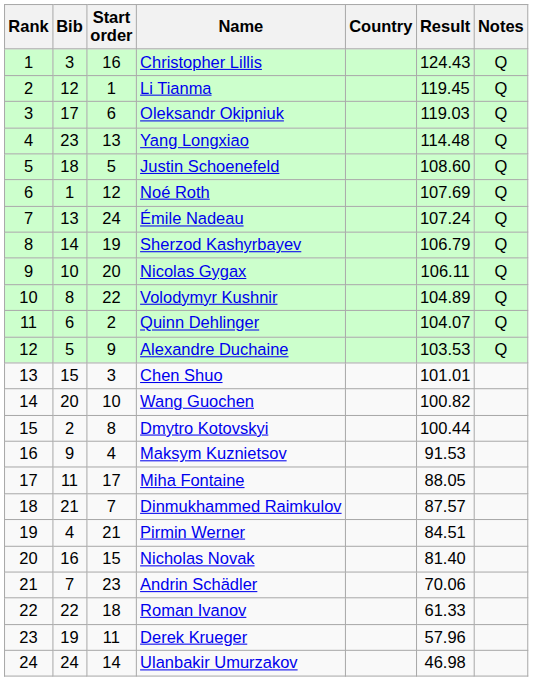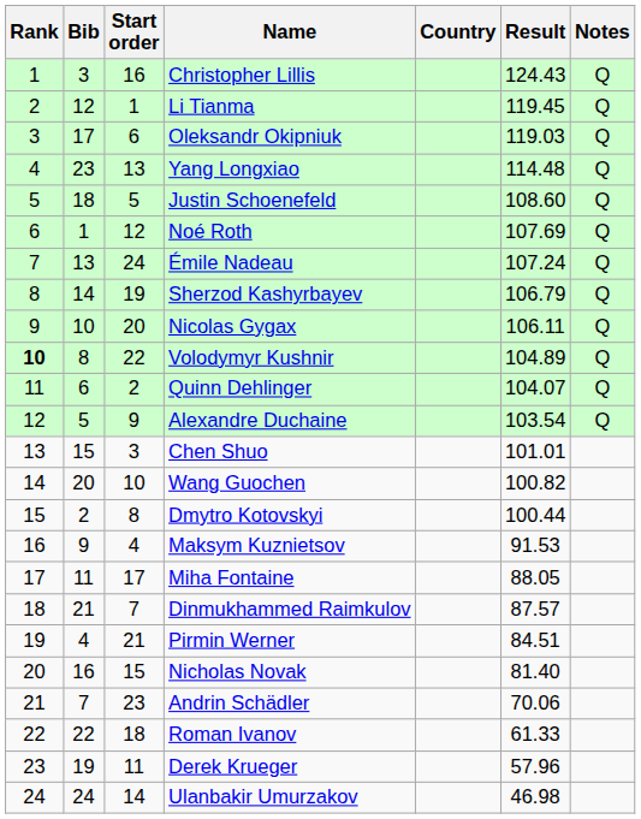 <table class="wikitable sortable" style="text-align:center">
 <tr>
 <th>Rank</th>
 <th>Bib</th>
 <th>Start<br>order</th>
 <th>Name</th>
 <th>Country</th>
 <th>Result</th>
 <th>Notes</th>
 </tr>
 <tr bgcolor=ccffcc>
 <td>1</td>
 <td>3</td>
 <td>16</td>
 <td align=left><a href='#'>Christopher Lillis</a></td>
 <td align=left></td>
 <td>124.43</td>
 <td>Q</td>
 </tr>
 <tr bgcolor=ccffcc>
 <td>2</td>
 <td>12</td>
 <td>1</td>
 <td align=left><a href='#'>Li Tianma</a></td>
 <td align=left></td>
 <td>119.45</td>
 <td>Q</td>
 </tr>
 <tr bgcolor=ccffcc>
 <td>3</td>
 <td>17</td>
 <td>6</td>
 <td align=left><a href='#'>Oleksandr Okipniuk</a></td>
 <td align=left></td>
 <td>119.03</td>
 <td>Q</td>
 </tr>
 <tr bgcolor=ccffcc>
 <td>4</td>
 <td>23</td>
 <td>13</td>
 <td align=left><a href='#'>Yang Longxiao</a></td>
 <td align=left></td>
 <td>114.48</td>
 <td>Q</td>
 </tr>
 <tr bgcolor=ccffcc>
 <td>5</td>
 <td>18</td>
 <td>5</td>
 <td align=left><a href='#'>Justin Schoenefeld</a></td>
 <td align=left></td>
 <td>108.60</td>
 <td>Q</td>
 </tr>
 <tr bgcolor=ccffcc>
 <td>6</td>
 <td>1</td>
 <td>12</td>
 <td align=left><a href='#'>Noé Roth</a></td>
 <td align=left></td>
 <td>107.69</td>
 <td>Q</td>
 </tr>
 <tr bgcolor=ccffcc>
 <td>7</td>
 <td>13</td>
 <td>24</td>
 <td align=left><a href='#'>Émile Nadeau</a></td>
 <td align=left></td>
 <td>107.24</td>
 <td>Q</td>
 </tr>
 <tr bgcolor=ccffcc>
 <td>8</td>
 <td>14</td>
 <td>19</td>
 <td align=left><a href='#'>Sherzod Kashyrbayev</a></td>
 <td align=left></td>
 <td>106.79</td>
 <td>Q</td>
 </tr>
 <tr bgcolor=ccffcc>
 <td>9</td>
 <td>10</td>
 <td>20</td>
 <td align=left><a href='#'>Nicolas Gygax</a></td>
 <td align=left></td>
 <td>106.11</td>
 <td>Q</td>
 </tr>
 <tr bgcolor=ccffcc>
-<td>10</td>
+<td><strong>10</strong></td>
 <td>8</td>
 <td>22</td>
 <td align=left><a href='#'>Volodymyr Kushnir</a></td>
 <td align=left></td>
 <td>104.89</td>
 <td>Q</td>
 </tr>
 <tr bgcolor=ccffcc>
 <td>11</td>
 <td>6</td>
 <td>2</td>
 <td align=left><a href='#'>Quinn Dehlinger</a></td>
 <td align=left></td>
 <td>104.07</td>
 <td>Q</td>
 </tr>
 <tr bgcolor=ccffcc>
 <td>12</td>
 <td>5</td>
 <td>9</td>
 <td align=left><a href='#'>Alexandre Duchaine</a></td>
 <td align=left></td>
-<td>103.53</td>
+<td>103.54</td>
 <td>Q</td>
 </tr>
 <tr>
 <td>13</td>
 <td>15</td>
 <td>3</td>
 <td align=left><a href='#'>Chen Shuo</a></td>
 <td align=left></td>
 <td>101.01</td>
 <td></td>
 </tr>
 <tr>
 <td>14</td>
 <td>20</td>
 <td>10</td>
 <td align=left><a href='#'>Wang Guochen</a></td>
 <td align=left></td>
 <td>100.82</td>
 <td></td>
 </tr>
 <tr>
 <td>15</td>
 <td>2</td>
 <td>8</td>
 <td align=left><a href='#'>Dmytro Kotovskyi</a></td>
 <td align=left></td>
 <td>100.44</td>
 <td></td>
 </tr>
 <tr>
 <td>16</td>
 <td>9</td>
 <td>4</td>
 <td align=left><a href='#'>Maksym Kuznietsov</a></td>
 <td align=left></td>
 <td>91.53</td>
 <td></td>
 </tr>
 <tr>
 <td>17</td>
 <td>11</td>
 <td>17</td>
 <td align=left><a href='#'>Miha Fontaine</a></td>
 <td align=left></td>
 <td>88.05</td>
 <td></td>
 </tr>
 <tr>
 <td>18</td>
 <td>21</td>
 <td>7</td>
 <td align=left><a href='#'>Dinmukhammed Raimkulov</a></td>
 <td align=left></td>
 <td>87.57</td>
 <td></td>
 </tr>
 <tr>
 <td>19</td>
 <td>4</td>
 <td>21</td>
 <td align=left><a href='#'>Pirmin Werner</a></td>
 <td align=left></td>
 <td>84.51</td>
 <td></td>
 </tr>
 <tr>
 <td>20</td>
 <td>16</td>
 <td>15</td>
 <td align=left><a href='#'>Nicholas Novak</a></td>
 <td align=left></td>
 <td>81.40</td>
 <td></td>
 </tr>
 <tr>
 <td>21</td>
 <td>7</td>
 <td>23</td>
 <td align=left><a href='#'>Andrin Schädler</a></td>
 <td align=left></td>
 <td>70.06</td>
 <td></td>
 </tr>
 <tr>
 <td>22</td>
 <td>22</td>
 <td>18</td>
 <td align=left><a href='#'>Roman Ivanov</a></td>
 <td align=left></td>
 <td>61.33</td>
 <td></td>
 </tr>
 <tr>
 <td>23</td>
 <td>19</td>
 <td>11</td>
 <td align=left><a href='#'>Derek Krueger</a></td>
 <td align=left></td>
 <td>57.96</td>
 <td></td>
 </tr>
 <tr>
 <td>24</td>
 <td>24</td>
 <td>14</td>
 <td align=left><a href='#'>Ulanbakir Umurzakov</a></td>
 <td align=left></td>
 <td>46.98</td>
 <td></td>
 </tr>
 </table>
